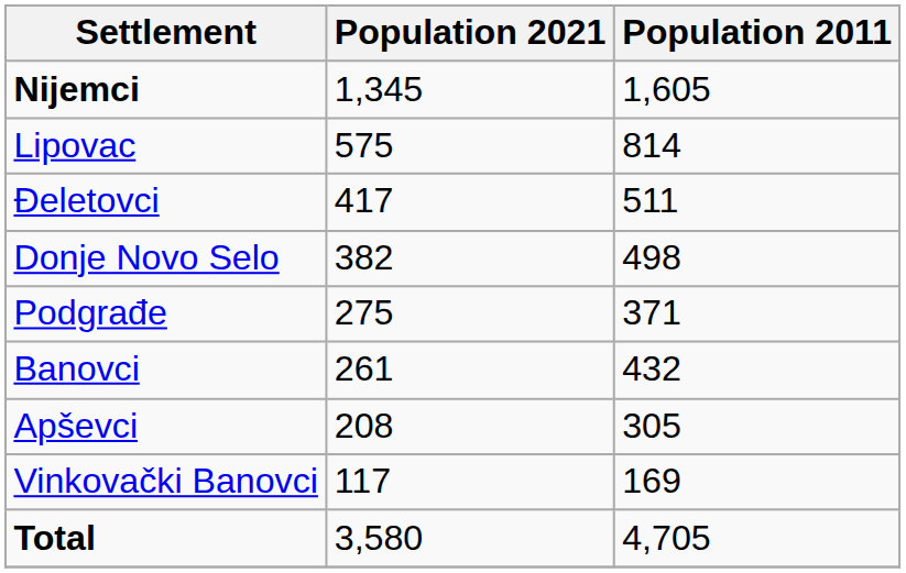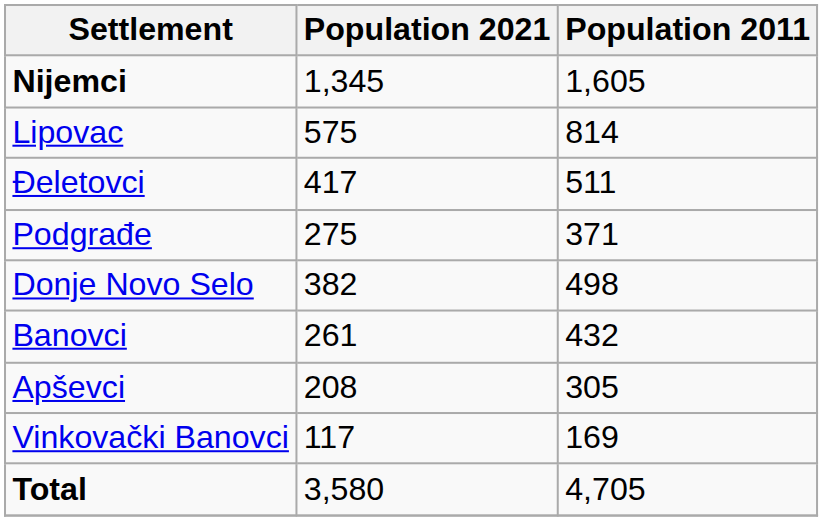 <table class="wikitable">
 <tr>
 <th>Settlement</th>
 <th>Population 2021</th>
 <th>Population 2011</th>
 </tr>
 <tr>
 <td><strong>Nijemci</strong></td>
 <td>1,345</td>
 <td>1,605</td>
 </tr>
 <tr>
 <td><a href='#'>Lipovac</a></td>
 <td>575</td>
 <td>814</td>
 </tr>
 <tr>
 <td><a href='#'>Đeletovci</a></td>
 <td>417</td>
 <td>511</td>
 </tr>
 <tr>
+<td><a href='#'>Podgrađe</a></td>
+<td>275</td>
+<td>371</td>
+</tr>
+<tr>
 <td><a href='#'>Donje Novo Selo</a></td>
 <td>382</td>
 <td>498</td>
-</tr>
-<tr>
-<td><a href='#'>Podgrađe</a></td>
-<td>275</td>
-<td>371</td>
 </tr>
 <tr>
 <td><a href='#'>Banovci</a></td>
 <td>261</td>
 <td>432</td>
 </tr>
 <tr>
 <td><a href='#'>Apševci</a></td>
 <td>208</td>
 <td>305</td>
 </tr>
 <tr>
 <td><a href='#'>Vinkovački Banovci</a></td>
 <td>117</td>
 <td>169</td>
 </tr>
 <tr>
 <td><strong>Total</strong></td>
 <td>3,580</td>
 <td>4,705</td>
 </tr>
 <tr>
 </tr>
 </table>
